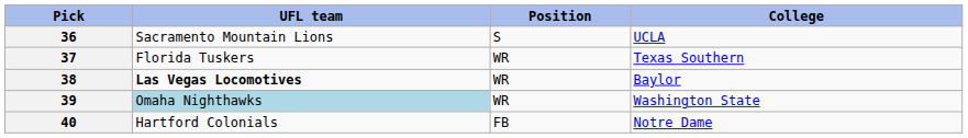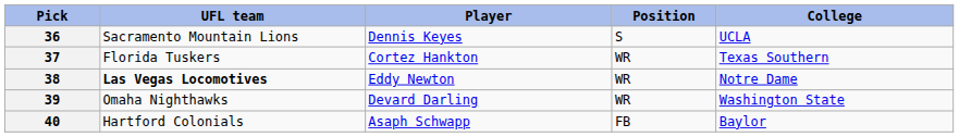 <table class="wikitable" style="width:75%;">
 <tr>
 <th width=10% style="background:#A8BDEC">Pick</th>
 <th width=28% style="background:#A8BDEC">UFL team</th>
+<th width=26% style="background:#A8BDEC">Player</th>
 <th width=11% style="background:#A8BDEC">Position</th>
 <th width=26% style="background:#A8BDEC">College</th>
 </tr>
 <tr>
 <th>36</th>
 <td>Sacramento Mountain Lions</td>
+<td><a href='#'>Dennis Keyes</a></td>
 <td>S</td>
 <td><a href='#'>UCLA</a></td>
 </tr>
 <tr>
 <th>37</th>
 <td>Florida Tuskers</td>
+<td><a href='#'>Cortez Hankton</a></td>
 <td>WR</td>
 <td><a href='#'>Texas Southern</a></td>
 </tr>
 <tr>
 <th>38</th>
 <td><strong>Las Vegas Locomotives</strong></td>
+<td><a href='#'>Eddy Newton</a></td>
 <td>WR</td>
-<td><a href='#'>Baylor</a></td>
+<td><a href='#'>Notre Dame</a></td>
 </tr>
 <tr>
 <th>39</th>
-<td style="background: lightblue;">Omaha Nighthawks</td>
+<td>Omaha Nighthawks</td>
+<td><a href='#'>Devard Darling</a></td>
 <td>WR</td>
 <td><a href='#'>Washington State</a></td>
 </tr>
 <tr>
 <th>40</th>
 <td>Hartford Colonials</td>
+<td><a href='#'>Asaph Schwapp</a></td>
 <td>FB</td>
-<td><a href='#'>Notre Dame</a></td>
+<td><a href='#'>Baylor</a></td>
 </tr>
 </table>
